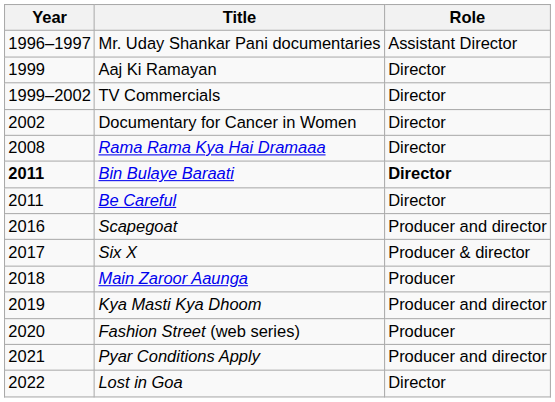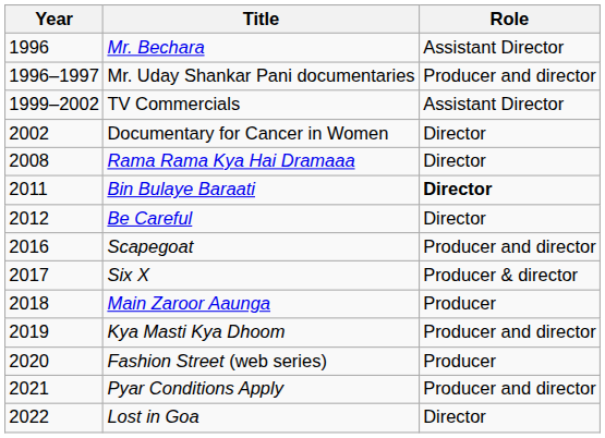 <table class="wikitable">
 <tr>
 <th>Year</th>
 <th>Title</th>
 <th>Role</th>
 </tr>
 <tr>
-<td>1996–1997</td>
-<td>Mr. Uday Shankar Pani documentaries</td>
+<td>1996</td>
+<td><em><a href='#'>Mr. Bechara</a></em></td>
 <td>Assistant Director</td>
 </tr>
 <tr>
-<td>1999</td>
-<td>Aaj Ki Ramayan</td>
-<td>Director</td>
+<td>1996–1997</td>
+<td>Mr. Uday Shankar Pani documentaries</td>
+<td>Producer and director</td>
 </tr>
 <tr>
 <td>1999–2002</td>
 <td>TV Commercials</td>
-<td>Director</td>
+<td>Assistant Director</td>
 </tr>
 <tr>
 <td>2002</td>
 <td>Documentary for Cancer in Women</td>
 <td>Director</td>
 </tr>
 <tr>
 <td>2008</td>
 <td><em><a href='#'>Rama Rama Kya Hai Dramaaa</a></em></td>
 <td>Director</td>
 </tr>
 <tr>
-<td><strong>2011</strong></td>
+<td>2011</td>
 <td><em><a href='#'>Bin Bulaye Baraati</a></em></td>
 <td><strong>Director</strong></td>
 </tr>
 <tr>
-<td>2011</td>
+<td>2012</td>
 <td><em><a href='#'>Be Careful</a></em></td>
 <td>Director</td>
 </tr>
 <tr>
 <td>2016</td>
 <td><em>Scapegoat</em></td>
 <td>Producer and director</td>
 </tr>
 <tr>
 <td>2017</td>
 <td><em>Six X</em></td>
 <td>Producer & director</td>
 </tr>
 <tr>
 <td>2018</td>
 <td><em><a href='#'>Main Zaroor Aaunga</a></em></td>
 <td>Producer</td>
 </tr>
 <tr>
 <td>2019</td>
 <td><em>Kya Masti Kya Dhoom</em></td>
 <td>Producer and director</td>
 </tr>
 <tr>
 <td>2020</td>
 <td><em>Fashion Street</em> (web series)</td>
 <td>Producer</td>
 </tr>
 <tr>
 <td>2021</td>
 <td><em>Pyar Conditions Apply</em></td>
 <td>Producer and director</td>
 </tr>
 <tr>
 <td>2022</td>
 <td><em>Lost in Goa</em></td>
 <td>Director</td>
 </tr>
 </table>
